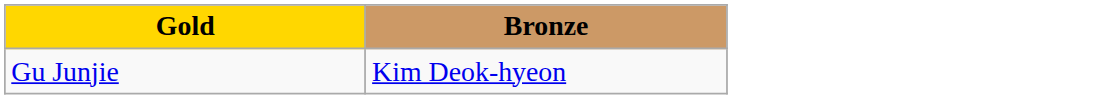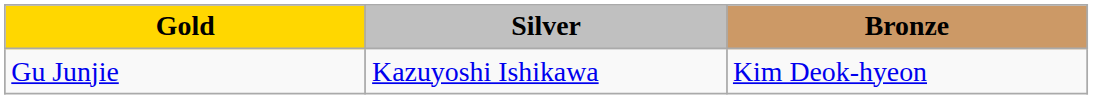 <table class="wikitable" style="text-align:left">
 <tr align="center">
 <td width=200 bgcolor=gold><strong>Gold</strong></td>
+<td width=200 bgcolor=silver><strong>Silver</strong></td>
 <td width=200 bgcolor=CC9966><strong>Bronze</strong></td>
 </tr>
 <tr>
 <td><a href='#'>Gu Junjie</a><br><em></em></td>
+<td><a href='#'>Kazuyoshi Ishikawa</a><br><em></em></td>
 <td><a href='#'>Kim Deok-hyeon</a><br><em></em></td>
 </tr>
 </table>
